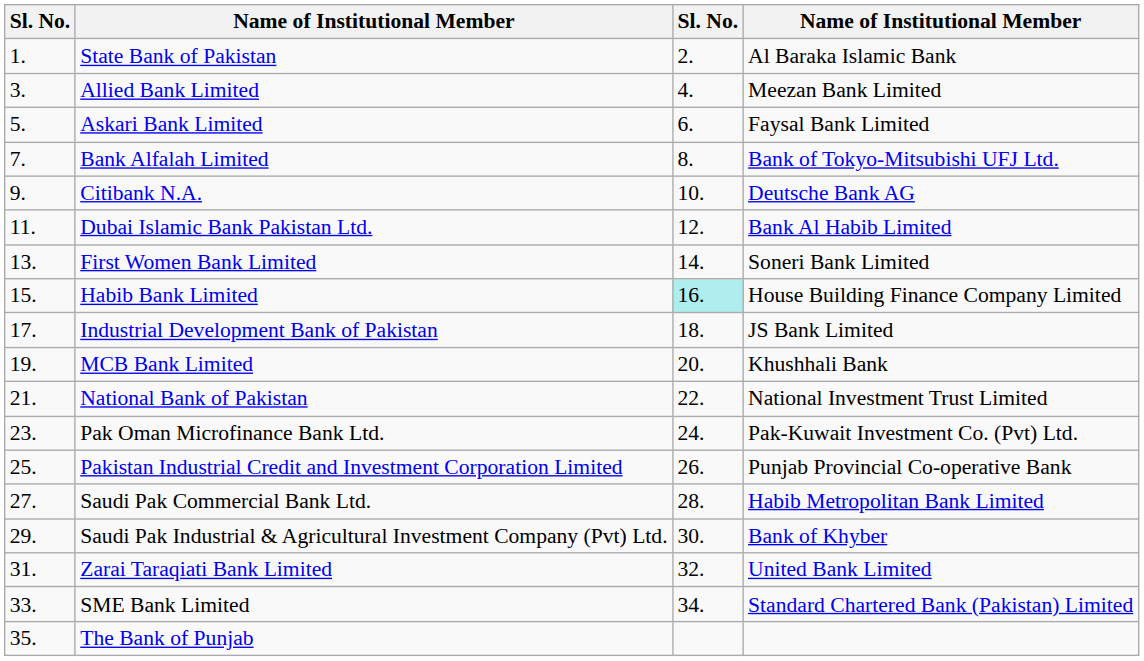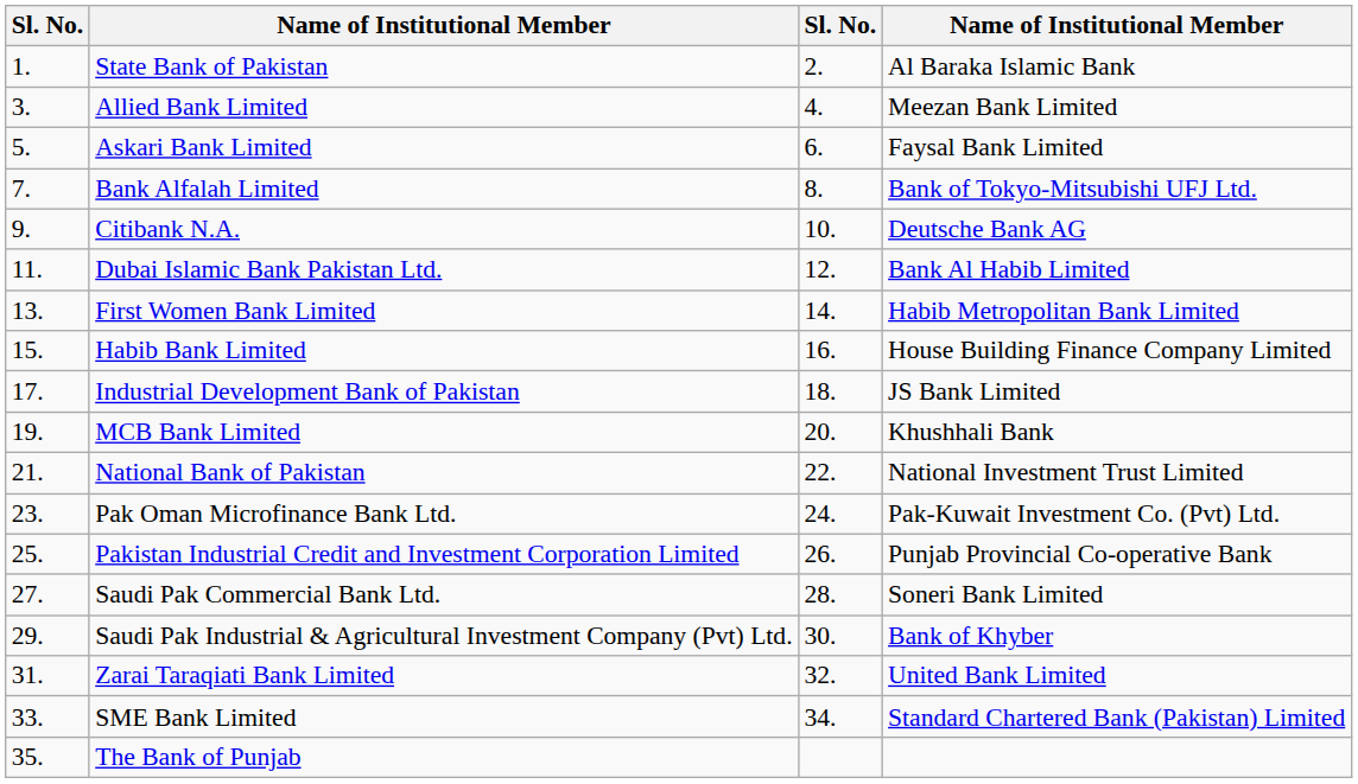 <table class="wikitable sortable">
 <tr>
 <th>Sl. No.</th>
 <th>Name of Institutional Member</th>
 <th>Sl. No.</th>
 <th>Name of Institutional Member</th>
 </tr>
 <tr>
 <td>1.</td>
 <td><a href='#'>State Bank of Pakistan</a></td>
 <td>2.</td>
 <td>Al Baraka Islamic Bank</td>
 </tr>
 <tr>
 <td>3.</td>
 <td><a href='#'>Allied Bank Limited</a></td>
 <td>4.</td>
 <td>Meezan Bank Limited</td>
 </tr>
 <tr>
 <td>5.</td>
 <td><a href='#'>Askari Bank Limited</a></td>
 <td>6.</td>
 <td>Faysal Bank Limited</td>
 </tr>
 <tr>
 <td>7.</td>
 <td><a href='#'>Bank Alfalah Limited</a></td>
 <td>8.</td>
 <td><a href='#'>Bank of Tokyo-Mitsubishi UFJ Ltd.</a></td>
 </tr>
 <tr>
 <td>9.</td>
 <td><a href='#'>Citibank N.A.</a></td>
 <td>10.</td>
 <td><a href='#'>Deutsche Bank AG</a></td>
 </tr>
 <tr>
 <td>11.</td>
 <td><a href='#'>Dubai Islamic Bank Pakistan Ltd.</a></td>
 <td>12.</td>
 <td><a href='#'>Bank Al Habib Limited</a></td>
 </tr>
 <tr>
 <td>13.</td>
 <td><a href='#'>First Women Bank Limited</a></td>
 <td>14.</td>
-<td>Soneri Bank Limited</td>
+<td><a href='#'>Habib Metropolitan Bank Limited</a></td>
 </tr>
 <tr>
 <td>15.</td>
 <td><a href='#'>Habib Bank Limited</a></td>
-<td style="background: paleturquoise;">16.</td>
+<td>16.</td>
 <td>House Building Finance Company Limited</td>
 </tr>
 <tr>
 <td>17.</td>
 <td><a href='#'>Industrial Development Bank of Pakistan</a></td>
 <td>18.</td>
 <td>JS Bank Limited</td>
 </tr>
 <tr>
 <td>19.</td>
 <td><a href='#'>MCB Bank Limited</a></td>
 <td>20.</td>
 <td>Khushhali Bank</td>
 </tr>
 <tr>
 <td>21.</td>
 <td><a href='#'>National Bank of Pakistan</a></td>
 <td>22.</td>
 <td>National Investment Trust Limited</td>
 </tr>
 <tr>
 <td>23.</td>
 <td>Pak Oman Microfinance Bank Ltd.</td>
 <td>24.</td>
 <td>Pak-Kuwait Investment Co. (Pvt) Ltd.</td>
 </tr>
 <tr>
 <td>25.</td>
 <td><a href='#'>Pakistan Industrial Credit and Investment Corporation Limited</a></td>
 <td>26.</td>
 <td>Punjab Provincial Co-operative Bank</td>
 </tr>
 <tr>
 <td>27.</td>
 <td>Saudi Pak Commercial Bank Ltd.</td>
 <td>28.</td>
-<td><a href='#'>Habib Metropolitan Bank Limited</a></td>
+<td>Soneri Bank Limited</td>
 </tr>
 <tr>
 <td>29.</td>
 <td>Saudi Pak Industrial & Agricultural Investment Company (Pvt) Ltd.</td>
 <td>30.</td>
 <td><a href='#'>Bank of Khyber</a></td>
 </tr>
 <tr>
 <td>31.</td>
 <td><a href='#'>Zarai Taraqiati Bank Limited</a></td>
 <td>32.</td>
 <td><a href='#'>United Bank Limited</a></td>
 </tr>
 <tr>
 <td>33.</td>
 <td>SME Bank Limited</td>
 <td>34.</td>
 <td><a href='#'>Standard Chartered Bank (Pakistan) Limited</a></td>
 </tr>
 <tr>
 <td>35.</td>
 <td><a href='#'>The Bank of Punjab</a></td>
 <td></td>
 <td></td>
 </tr>
 </table>
